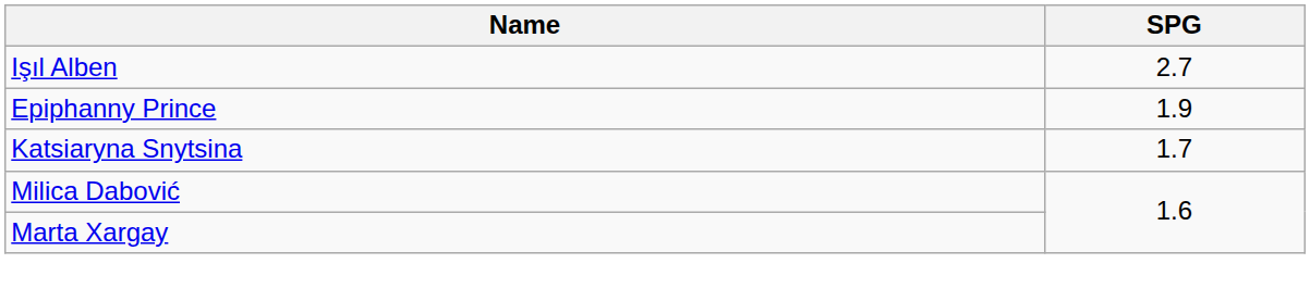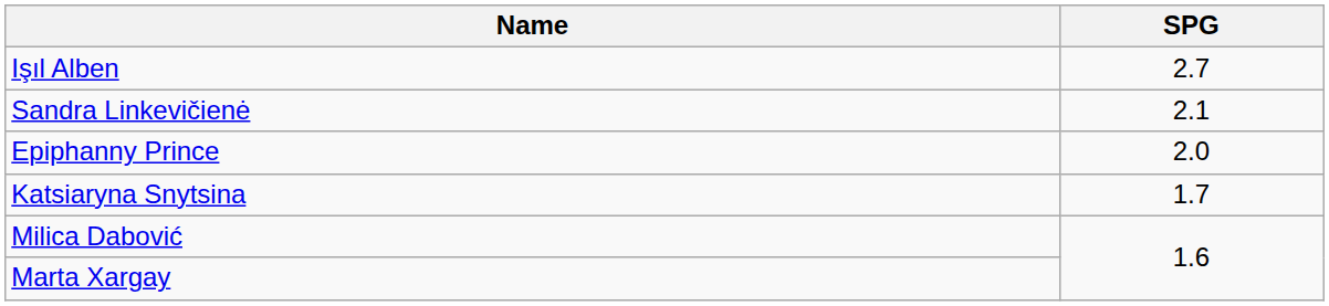 <table class=wikitable width="90%">
 <tr>
 <th width="80%">Name</th>
 <th width="20%">SPG</th>
 </tr>
 <tr>
 <td> <a href='#'>Işıl Alben</a></td>
 <td align=center>2.7</td>
 </tr>
 <tr>
+<td> <a href='#'>Sandra Linkevičienė</a></td>
+<td align=center>2.1</td>
+</tr>
+<tr>
 <td> <a href='#'>Epiphanny Prince</a></td>
-<td align=center>1.9</td>
+<td align=center>2.0</td>
 </tr>
 <tr>
 <td> <a href='#'>Katsiaryna Snytsina</a></td>
 <td align=center>1.7</td>
 </tr>
 <tr>
 <td> <a href='#'>Milica Dabović</a></td>
 <td align=center rowspan=2>1.6</td>
 </tr>
 <tr>
 <td> <a href='#'>Marta Xargay</a></td>
 </tr>
 </table>
